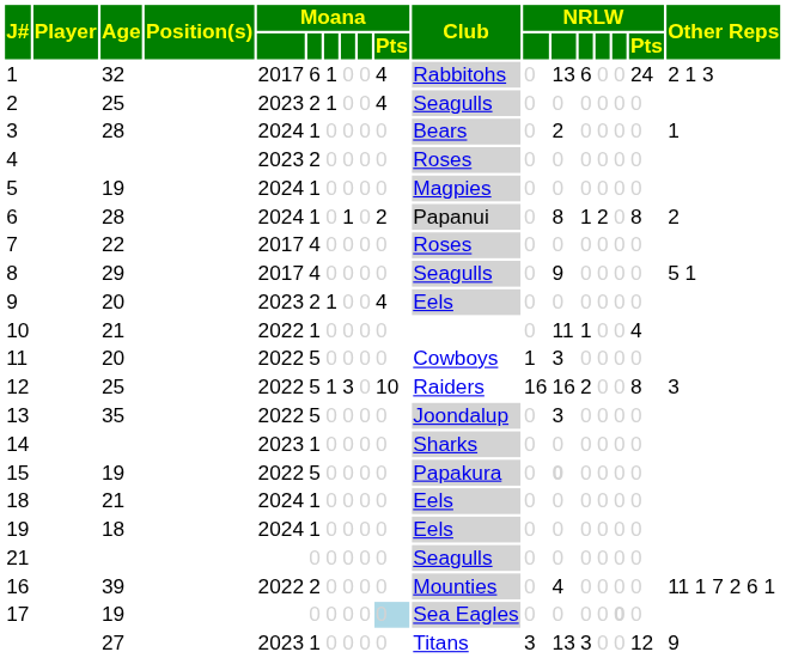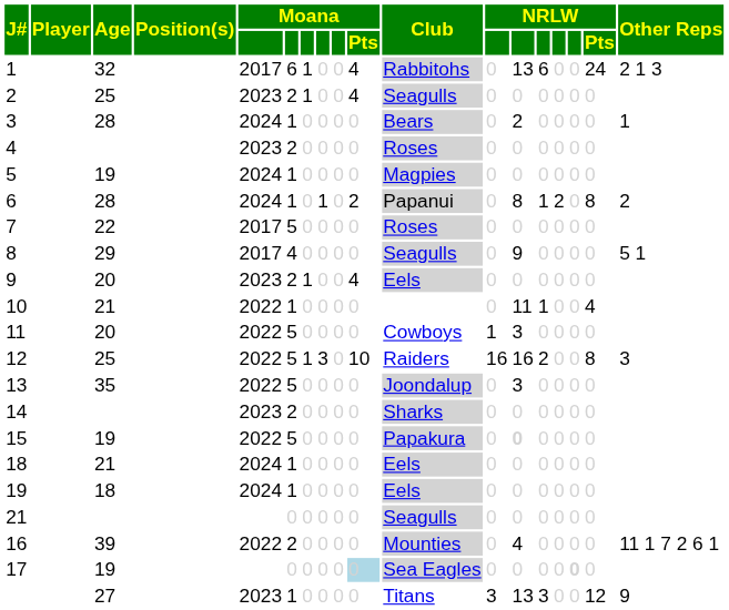 <table>
 <tr style="background:green; color:yellow;">
 <th rowspan=2>J#</th>
 <th rowspan=2 align=left>Player</th>
 <th rowspan=2 align=center>Age</th>
 <th rowspan=2 align=center>Position(s)</th>
 <th colspan=6 align=center>Moana</th>
 <th rowspan=2 align=center>Club</th>
 <th colspan=6 align=center>NRLW</th>
 <th rowspan=2 align=center>Other Reps</th>
 </tr>
 <tr style="background:green; color:yellow;">
 <th></th>
 <th></th>
 <th></th>
 <th></th>
 <th></th>
 <th>Pts</th>
 <th></th>
 <th></th>
 <th></th>
 <th></th>
 <th></th>
 <th>Pts</th>
 </tr>
 <tr>
 <td>1</td>
 <td align=left></td>
 <td>32</td>
 <td align=center></td>
 <td>2017</td>
 <td>6</td>
 <td>1</td>
 <td style="color:lightgray">0</td>
 <td style="color:lightgray">0</td>
 <td>4</td>
 <td align=left bgcolor=lightgray> <a href='#'>Rabbitohs</a></td>
 <td style="color:lightgray">0</td>
 <td>13</td>
 <td>6</td>
 <td style="color:lightgray">0</td>
 <td style="color:lightgray">0</td>
 <td>24</td>
 <td align=left> 2  1  3</td>
 </tr>
 <tr>
 <td>2</td>
 <td align=left></td>
 <td>25</td>
 <td align=center></td>
 <td>2023</td>
 <td>2</td>
 <td>1</td>
 <td style="color:lightgray">0</td>
 <td style="color:lightgray">0</td>
 <td>4</td>
 <td align=left bgcolor=lightgray> <a href='#'>Seagulls</a></td>
 <td style="color:lightgray">0</td>
 <td style="color:lightgray">0</td>
 <td style="color:lightgray">0</td>
 <td style="color:lightgray">0</td>
 <td style="color:lightgray">0</td>
 <td style="color:lightgray">0</td>
 <td align=center></td>
 </tr>
 <tr>
 <td>3</td>
 <td align=left></td>
 <td>28</td>
 <td align=center></td>
 <td>2024</td>
 <td>1</td>
 <td style="color:lightgray">0</td>
 <td style="color:lightgray">0</td>
 <td style="color:lightgray">0</td>
 <td style="color:lightgray">0</td>
 <td align=left bgcolor=lightgray> <a href='#'>Bears</a></td>
 <td style="color:lightgray">0</td>
 <td>2</td>
 <td style="color:lightgray">0</td>
 <td style="color:lightgray">0</td>
 <td style="color:lightgray">0</td>
 <td style="color:lightgray">0</td>
 <td align=left> 1</td>
 </tr>
 <tr>
 <td>4</td>
 <td align=left></td>
 <td></td>
 <td align=center></td>
 <td>2023</td>
 <td>2</td>
 <td style="color:lightgray">0</td>
 <td style="color:lightgray">0</td>
 <td style="color:lightgray">0</td>
 <td style="color:lightgray">0</td>
 <td align=left bgcolor=lightgray> <a href='#'>Roses</a></td>
 <td style="color:lightgray">0</td>
 <td style="color:lightgray">0</td>
 <td style="color:lightgray">0</td>
 <td style="color:lightgray">0</td>
 <td style="color:lightgray">0</td>
 <td style="color:lightgray">0</td>
 <td align=center></td>
 </tr>
 <tr>
 <td>5</td>
 <td align=left></td>
 <td>19</td>
 <td align=center></td>
 <td>2024</td>
 <td>1</td>
 <td style="color:lightgray">0</td>
 <td style="color:lightgray">0</td>
 <td style="color:lightgray">0</td>
 <td style="color:lightgray">0</td>
 <td align=left bgcolor=lightgray> <a href='#'>Magpies</a></td>
 <td style="color:lightgray">0</td>
 <td style="color:lightgray">0</td>
 <td style="color:lightgray">0</td>
 <td style="color:lightgray">0</td>
 <td style="color:lightgray">0</td>
 <td style="color:lightgray">0</td>
 <td align=center></td>
 </tr>
 <tr>
 <td>6</td>
 <td align=left></td>
 <td>28</td>
 <td align=center></td>
 <td>2024</td>
 <td>1</td>
 <td style="color:lightgray">0</td>
 <td>1</td>
 <td style="color:lightgray">0</td>
 <td>2</td>
 <td align=left bgcolor=lightgray> Papanui</td>
 <td style="color:lightgray">0</td>
 <td>8</td>
 <td>1</td>
 <td>2</td>
 <td style="color:lightgray">0</td>
 <td>8</td>
 <td align=left> 2</td>
 </tr>
 <tr>
 <td>7</td>
 <td align=left></td>
 <td>22</td>
 <td align=center></td>
 <td>2017</td>
-<td>4</td>
+<td>5</td>
 <td style="color:lightgray">0</td>
 <td style="color:lightgray">0</td>
 <td style="color:lightgray">0</td>
 <td style="color:lightgray">0</td>
 <td align=left bgcolor=lightgray> <a href='#'>Roses</a></td>
 <td style="color:lightgray">0</td>
 <td style="color:lightgray">0</td>
 <td style="color:lightgray">0</td>
 <td style="color:lightgray">0</td>
 <td style="color:lightgray">0</td>
 <td style="color:lightgray">0</td>
 <td align=center></td>
 </tr>
 <tr>
 <td>8</td>
 <td align=left></td>
 <td>29</td>
 <td align=center></td>
 <td>2017</td>
 <td>4</td>
 <td style="color:lightgray">0</td>
 <td style="color:lightgray">0</td>
 <td style="color:lightgray">0</td>
 <td style="color:lightgray">0</td>
 <td align=left bgcolor=lightgray> <a href='#'>Seagulls</a></td>
 <td style="color:lightgray">0</td>
 <td>9</td>
 <td style="color:lightgray">0</td>
 <td style="color:lightgray">0</td>
 <td style="color:lightgray">0</td>
 <td style="color:lightgray">0</td>
 <td align=left> 5  1</td>
 </tr>
 <tr>
 <td>9</td>
 <td align=left></td>
 <td>20</td>
 <td align=center></td>
 <td>2023</td>
 <td>2</td>
 <td>1</td>
 <td style="color:lightgray">0</td>
 <td style="color:lightgray">0</td>
 <td>4</td>
 <td align=left bgcolor=lightgray> <a href='#'>Eels</a></td>
 <td style="color:lightgray">0</td>
 <td style="color:lightgray">0</td>
 <td style="color:lightgray">0</td>
 <td style="color:lightgray">0</td>
 <td style="color:lightgray">0</td>
 <td style="color:lightgray">0</td>
 <td align=center></td>
 </tr>
 <tr>
 <td>10</td>
 <td align=left></td>
 <td>21</td>
 <td align=center></td>
 <td>2022</td>
 <td>1</td>
 <td style="color:lightgray">0</td>
 <td style="color:lightgray">0</td>
 <td style="color:lightgray">0</td>
 <td style="color:lightgray">0</td>
 <td align=center></td>
 <td style="color:lightgray">0</td>
 <td>11</td>
 <td>1</td>
 <td style="color:lightgray">0</td>
 <td style="color:lightgray">0</td>
 <td>4</td>
 <td align=center></td>
 </tr>
 <tr>
 <td>11</td>
 <td align=left></td>
 <td>20</td>
 <td align=center></td>
 <td>2022</td>
 <td>5</td>
 <td style="color:lightgray">0</td>
 <td style="color:lightgray">0</td>
 <td style="color:lightgray">0</td>
 <td style="color:lightgray">0</td>
 <td align=left> <a href='#'>Cowboys</a></td>
 <td>1</td>
 <td>3</td>
 <td style="color:lightgray">0</td>
 <td style="color:lightgray">0</td>
 <td style="color:lightgray">0</td>
 <td style="color:lightgray">0</td>
 <td align=center></td>
 </tr>
 <tr>
 <td>12</td>
 <td align=left></td>
 <td>25</td>
 <td align=center></td>
 <td>2022</td>
 <td>5</td>
 <td>1</td>
 <td>3</td>
 <td style="color:lightgray">0</td>
 <td>10</td>
 <td align=left> <a href='#'>Raiders</a></td>
 <td>16</td>
 <td>16</td>
 <td>2</td>
 <td style="color:lightgray">0</td>
 <td style="color:lightgray">0</td>
 <td>8</td>
 <td align=left> 3</td>
 </tr>
 <tr>
 <td>13</td>
 <td align=left></td>
 <td>35</td>
 <td align=center></td>
 <td>2022</td>
 <td>5</td>
 <td style="color:lightgray">0</td>
 <td style="color:lightgray">0</td>
 <td style="color:lightgray">0</td>
 <td style="color:lightgray">0</td>
 <td align=left bgcolor=lightgray> <a href='#'>Joondalup</a></td>
 <td style="color:lightgray">0</td>
 <td>3</td>
 <td style="color:lightgray">0</td>
 <td style="color:lightgray">0</td>
 <td style="color:lightgray">0</td>
 <td style="color:lightgray">0</td>
 <td align=center></td>
 </tr>
 <tr>
 <td>14</td>
 <td align=left></td>
 <td></td>
 <td align=center></td>
 <td>2023</td>
-<td>1</td>
+<td>2</td>
 <td style="color:lightgray">0</td>
 <td style="color:lightgray">0</td>
 <td style="color:lightgray">0</td>
 <td style="color:lightgray">0</td>
 <td align=left bgcolor=lightgray> <a href='#'>Sharks</a></td>
 <td style="color:lightgray">0</td>
 <td style="color:lightgray">0</td>
 <td style="color:lightgray">0</td>
 <td style="color:lightgray">0</td>
 <td style="color:lightgray">0</td>
 <td style="color:lightgray">0</td>
 <td align=center></td>
 </tr>
 <tr>
 <td>15</td>
 <td align=left></td>
 <td>19</td>
 <td align=center></td>
 <td>2022</td>
 <td>5</td>
 <td style="color:lightgray">0</td>
 <td style="color:lightgray">0</td>
 <td style="color:lightgray">0</td>
 <td style="color:lightgray">0</td>
 <td align=left bgcolor=lightgray> <a href='#'>Papakura</a></td>
 <td style="color:lightgray">0</td>
 <td style="color:lightgray"><strong>0</strong></td>
 <td style="color:lightgray">0</td>
 <td style="color:lightgray">0</td>
 <td style="color:lightgray">0</td>
 <td style="color:lightgray">0</td>
 <td align=center></td>
 </tr>
 <tr>
 <td>18</td>
 <td align=left></td>
 <td>21</td>
 <td align=center></td>
 <td>2024</td>
 <td>1</td>
 <td style="color:lightgray">0</td>
 <td style="color:lightgray">0</td>
 <td style="color:lightgray">0</td>
 <td style="color:lightgray">0</td>
 <td align=left bgcolor=lightgray> <a href='#'>Eels</a></td>
 <td style="color:lightgray">0</td>
 <td style="color:lightgray">0</td>
 <td style="color:lightgray">0</td>
 <td style="color:lightgray">0</td>
 <td style="color:lightgray">0</td>
 <td style="color:lightgray">0</td>
 <td align=center></td>
 </tr>
 <tr>
 <td>19</td>
 <td align=left></td>
 <td>18</td>
 <td align=center></td>
 <td>2024</td>
 <td>1</td>
 <td style="color:lightgray">0</td>
 <td style="color:lightgray">0</td>
 <td style="color:lightgray">0</td>
 <td style="color:lightgray">0</td>
 <td align=left bgcolor=lightgray> <a href='#'>Eels</a></td>
 <td style="color:lightgray">0</td>
 <td style="color:lightgray">0</td>
 <td style="color:lightgray">0</td>
 <td style="color:lightgray">0</td>
 <td style="color:lightgray">0</td>
 <td style="color:lightgray">0</td>
 <td align=center></td>
 </tr>
 <tr>
 <td>21</td>
 <td align=left></td>
 <td></td>
 <td align=center></td>
 <td></td>
 <td style="color:lightgray">0</td>
 <td style="color:lightgray">0</td>
 <td style="color:lightgray">0</td>
 <td style="color:lightgray">0</td>
 <td style="color:lightgray">0</td>
 <td align=left bgcolor=lightgray> <a href='#'>Seagulls</a></td>
 <td style="color:lightgray">0</td>
 <td style="color:lightgray">0</td>
 <td style="color:lightgray">0</td>
 <td style="color:lightgray">0</td>
 <td style="color:lightgray">0</td>
 <td style="color:lightgray">0</td>
 <td align=center></td>
 </tr>
 <tr>
 <td>16</td>
 <td align=left></td>
 <td>39</td>
 <td align=center></td>
 <td>2022</td>
 <td>2</td>
 <td style="color:lightgray">0</td>
 <td style="color:lightgray">0</td>
 <td style="color:lightgray">0</td>
 <td style="color:lightgray">0</td>
 <td align=left bgcolor=lightgray> <a href='#'>Mounties</a></td>
 <td style="color:lightgray">0</td>
 <td>4</td>
 <td style="color:lightgray">0</td>
 <td style="color:lightgray">0</td>
 <td style="color:lightgray">0</td>
 <td style="color:lightgray">0</td>
 <td align=left> 11  1  7  2  6  1</td>
 </tr>
 <tr>
 <td>17</td>
 <td align=left></td>
 <td>19</td>
 <td align=center></td>
 <td></td>
 <td style="color:lightgray">0</td>
 <td style="color:lightgray">0</td>
 <td style="color:lightgray">0</td>
 <td style="color:lightgray">0</td>
 <td style="background: lightblue; color:lightgray">0</td>
 <td align=left bgcolor=lightgray> <a href='#'>Sea Eagles</a></td>
 <td style="color:lightgray">0</td>
 <td style="color:lightgray">0</td>
 <td style="color:lightgray">0</td>
 <td style="color:lightgray">0</td>
 <td style="color:lightgray"><strong>0</strong></td>
 <td style="color:lightgray">0</td>
 <td align=center></td>
 </tr>
 <tr>
 <td></td>
 <td align=left></td>
 <td>27</td>
 <td align=center></td>
 <td>2023</td>
 <td>1</td>
 <td style="color:lightgray">0</td>
 <td style="color:lightgray">0</td>
 <td style="color:lightgray">0</td>
 <td style="color:lightgray">0</td>
 <td align=left> <a href='#'>Titans</a></td>
 <td>3</td>
 <td>13</td>
 <td>3</td>
 <td style="color:lightgray">0</td>
 <td style="color:lightgray">0</td>
 <td>12</td>
 <td align=left> 9</td>
 </tr>
 </table>
